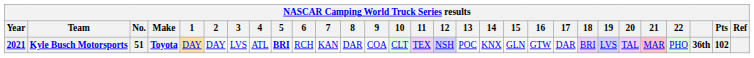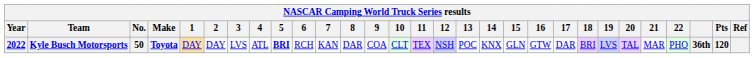 <table class="wikitable" style="text-align:center; font-size:75%">
 <tr>
 <th colspan=29><a href='#'>NASCAR Camping World Truck Series</a> results</th>
 </tr>
 <tr>
 <th>Year</th>
 <th>Team</th>
 <th>No.</th>
 <th>Make</th>
 <th>1</th>
 <th>2</th>
 <th>3</th>
 <th>4</th>
 <th>5</th>
 <th>6</th>
 <th>7</th>
 <th>8</th>
 <th>9</th>
 <th>10</th>
 <th>11</th>
 <th>12</th>
 <th>13</th>
 <th>14</th>
 <th>15</th>
 <th>16</th>
 <th>17</th>
 <th>18</th>
 <th>19</th>
 <th>20</th>
 <th>21</th>
 <th>22</th>
 <th></th>
 <th>Pts</th>
 <th>Ref</th>
 </tr>
 <tr>
-<th><a href='#'>2021</a></th>
+<th><a href='#'>2022</a></th>
 <th><a href='#'>Kyle Busch Motorsports</a></th>
-<th>51</th>
+<th>50</th>
 <th><a href='#'>Toyota</a></th>
 <td style="background:#FFDF9F;"><a href='#'>DAY</a><br></td>
 <td><a href='#'>DAY</a></td>
 <td><a href='#'>LVS</a></td>
 <td><a href='#'>ATL</a></td>
 <td><strong><a href='#'>BRI</a></strong></td>
 <td><a href='#'>RCH</a></td>
 <td><a href='#'>KAN</a></td>
 <td><a href='#'>DAR</a></td>
 <td><a href='#'>COA</a></td>
 <td style="background:#DFFFDF;"><a href='#'>CLT</a><br></td>
 <td style="background:#EFCFFF;"><a href='#'>TEX</a><br></td>
 <td style="background:#CFCFFF;"><a href='#'>NSH</a><br></td>
 <td><a href='#'>POC</a></td>
 <td><a href='#'>KNX</a></td>
 <td><a href='#'>GLN</a></td>
 <td><a href='#'>GTW</a></td>
 <td><a href='#'>DAR</a></td>
 <td style="background:#EFCFFF;"><a href='#'>BRI</a><br></td>
 <td style="background:#CFCFFF;"><a href='#'>LVS</a><br></td>
 <td style="background:#EFCFFF;"><a href='#'>TAL</a><br></td>
-<td style="background: pink;"><a href='#'>MAR</a></td>
+<td><a href='#'>MAR</a></td>
 <td style="background:#DFFFDF;"><a href='#'>PHO</a><br></td>
 <th>36th</th>
-<th>102</th>
+<th>120</th>
 <th></th>
 </tr>
 </table>
